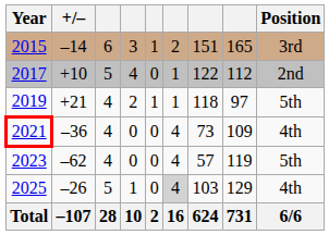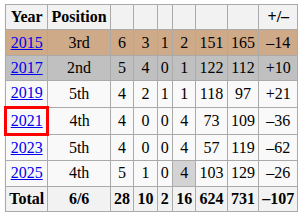 <table class="wikitable" style="text-align: center;">
 <tr>
 <th>Year</th>
-<th>+/–</th>
+<th>Position</th>
 <th></th>
 <th></th>
 <th></th>
 <th></th>
 <th></th>
 <th></th>
-<th>Position</th>
+<th>+/–</th>
 </tr>
 <tr style="background:#cfaa88;">
 <td> <a href='#'>2015</a></td>
-<td>–14</td>
+<td>3rd</td>
 <td>6</td>
 <td>3</td>
 <td>1</td>
 <td>2</td>
 <td>151</td>
 <td>165</td>
-<td>3rd</td>
+<td>–14</td>
 </tr>
 <tr bgcolor=silver>
 <td> <a href='#'>2017</a></td>
-<td>+10</td>
+<td>2nd</td>
 <td>5</td>
 <td>4</td>
 <td>0</td>
 <td>1</td>
 <td>122</td>
 <td>112</td>
-<td>2nd</td>
+<td>+10</td>
 </tr>
 <tr>
 <td> <a href='#'>2019</a></td>
-<td>+21</td>
+<td>5th</td>
 <td>4</td>
 <td>2</td>
 <td>1</td>
 <td>1</td>
 <td>118</td>
 <td>97</td>
-<td>5th</td>
+<td>+21</td>
 </tr>
 <tr>
 <td style="border: 3px solid red"> <a href='#'>2021</a></td>
-<td>–36</td>
+<td>4th</td>
 <td>4</td>
 <td>0</td>
 <td>0</td>
 <td>4</td>
 <td>73</td>
 <td>109</td>
-<td>4th</td>
+<td>–36</td>
 </tr>
 <tr>
 <td> <a href='#'>2023</a></td>
-<td>–62</td>
+<td>5th</td>
 <td>4</td>
 <td>0</td>
 <td>0</td>
 <td>4</td>
 <td>57</td>
 <td>119</td>
-<td>5th</td>
+<td>–62</td>
 </tr>
 <tr>
 <td> <a href='#'>2025</a></td>
-<td>–26</td>
+<td>4th</td>
 <td>5</td>
 <td>1</td>
 <td>0</td>
 <td style="background: lightgrey;">4</td>
 <td>103</td>
 <td>129</td>
-<td>4th</td>
+<td>–26</td>
 </tr>
 <tr>
 <th>Total</th>
-<th>–107</th>
+<th>6/6</th>
 <th>28</th>
 <th>10</th>
 <th>2</th>
 <th>16</th>
 <th>624</th>
 <th>731</th>
-<th>6/6</th>
+<th>–107</th>
 </tr>
 </table>
